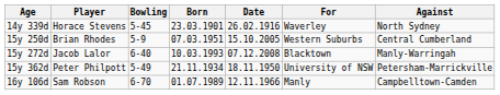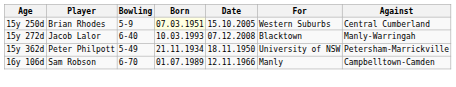 <table class="wikitable">
 <tr>
 <th>Age</th>
 <th>Player</th>
 <th>Bowling</th>
 <th>Born</th>
 <th>Date</th>
 <th>For</th>
 <th>Against</th>
 </tr>
 <tr>
-<td>14y 339d</td>
-<td>Horace Stevens</td>
-<td>5-45</td>
-<td>23.03.1901</td>
-<td>26.02.1916</td>
-<td>Waverley</td>
-<td>North Sydney</td>
-</tr>
-<tr>
 <td>15y 250d</td>
 <td>Brian Rhodes</td>
 <td>5-9</td>
-<td>07.03.1951</td>
+<td style="background: lightyellow;">07.03.1951</td>
 <td>15.10.2005</td>
 <td>Western Suburbs</td>
 <td>Central Cumberland</td>
 </tr>
 <tr>
 <td>15y 272d</td>
 <td>Jacob Lalor</td>
 <td>6-40</td>
 <td>10.03.1993</td>
 <td>07.12.2008</td>
 <td>Blacktown</td>
 <td>Manly-Warringah</td>
 </tr>
 <tr>
 <td>15y 362d</td>
 <td>Peter Philpott</td>
 <td>5-49</td>
 <td>21.11.1934</td>
 <td>18.11.1950</td>
 <td>University of NSW</td>
 <td>Petersham-Marrickville</td>
 </tr>
 <tr>
 <td>16y 106d</td>
 <td>Sam Robson</td>
 <td>6-70</td>
 <td>01.07.1989</td>
 <td>12.11.1966</td>
 <td>Manly</td>
 <td>Campbelltown-Camden</td>
 </tr>
 </table>
